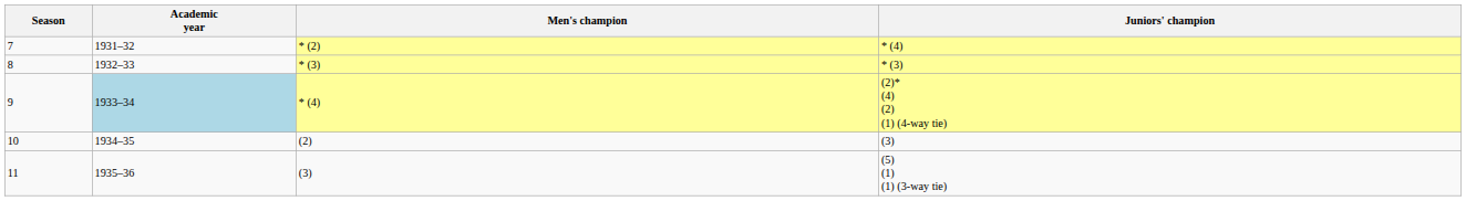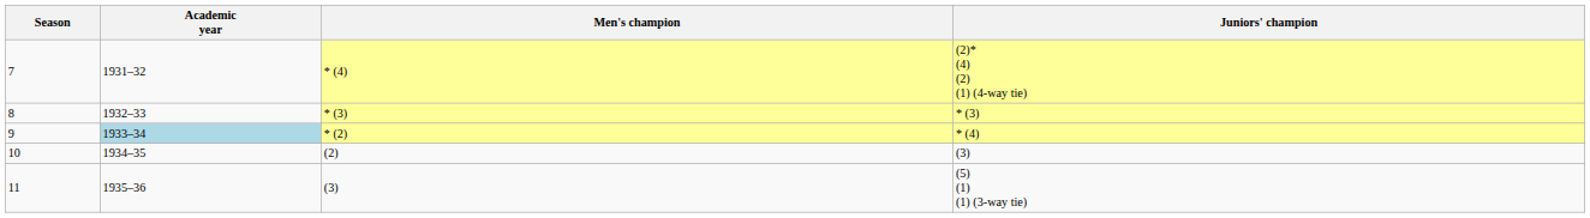 <table class="wikitable" width=99% style="font-size:95%;">
 <tr>
 <th width="6%">Season</th>
 <th width="14%">Academic<br>year</th>
 <th width="40%">Men's champion</th>
 <th width="40%">Juniors' champion</th>
 </tr>
 <tr>
 <td>7</td>
 <td>1931–32</td>
-<td bgcolor="#FFFF99">* (2)</td>
 <td bgcolor="#FFFF99">* (4)</td>
+<td bgcolor="#FFFF99"> (2)*<br> (4)<br> (2)<br> (1) (4-way tie)</td>
 </tr>
 <tr>
 <td>8</td>
 <td>1932–33</td>
 <td bgcolor="#FFFF99">* (3)</td>
 <td bgcolor="#FFFF99">* (3)</td>
 </tr>
 <tr>
 <td>9</td>
 <td style="background: lightblue;">1933–34</td>
+<td bgcolor="#FFFF99">* (2)</td>
 <td bgcolor="#FFFF99">* (4)</td>
-<td bgcolor="#FFFF99"> (2)*<br> (4)<br> (2)<br> (1) (4-way tie)</td>
 </tr>
 <tr>
 <td>10</td>
 <td>1934–35</td>
 <td> (2)</td>
 <td> (3)</td>
 </tr>
 <tr>
 <td>11</td>
 <td>1935–36</td>
 <td> (3)</td>
 <td> (5)<br> (1)<br> (1) (3-way tie)</td>
 </tr>
 </table>
